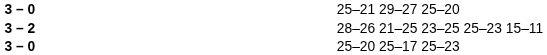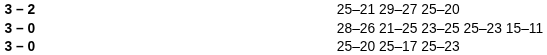 <table width=100% cellspacing=1>
 <tr>
 <th width=20%></th>
 <th width=12%></th>
 <th width=20%></th>
 <th width=33%></th>
 <td></td>
 </tr>
 <tr style=font-size:90%>
 <td align=right><strong></strong></td>
-<td align=center><strong>3 – 0</strong></td>
+<td align=center><strong>3 – 2</strong></td>
 <td></td>
 <td>25–21 29–27 25–20</td>
 <td></td>
 </tr>
 <tr style=font-size:90%>
 <td align=right><strong></strong></td>
-<td align=center><strong>3 – 2</strong></td>
+<td align=center><strong>3 – 0</strong></td>
 <td></td>
 <td>28–26 21–25 23–25 25–23 15–11</td>
 <td></td>
 </tr>
 <tr style=font-size:90%>
 <td align=right><strong></strong></td>
 <td align=center><strong>3 – 0</strong></td>
 <td></td>
 <td>25–20 25–17 25–23</td>
 </tr>
 </table>
